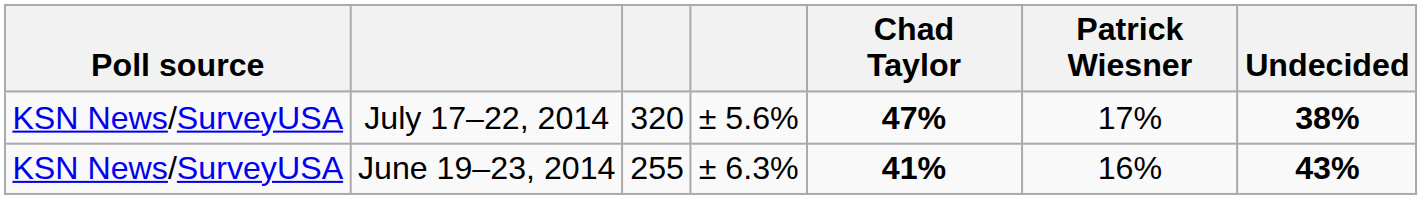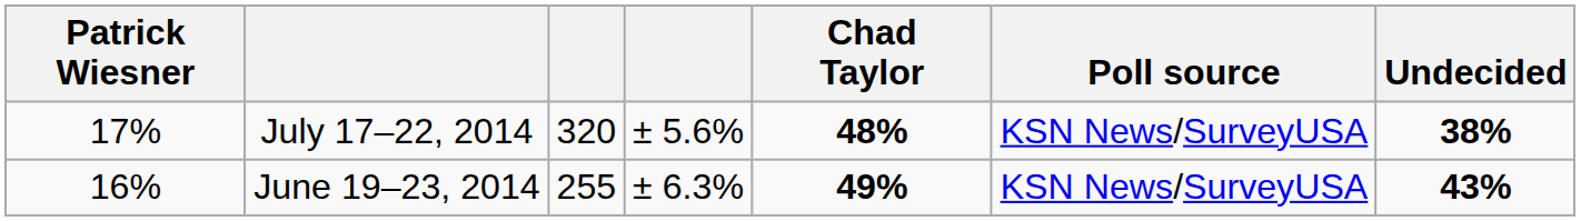 <table class="wikitable" style="text-align:center">
 <tr valign= bottom>
-<th>Poll source</th>
+<th style="width:100px;">Patrick<br>Wiesner</th>
 <th></th>
 <th></th>
 <th></th>
 <th style="width:100px;">Chad<br>Taylor</th>
-<th style="width:100px;">Patrick<br>Wiesner</th>
+<th>Poll source</th>
 <th>Undecided</th>
 </tr>
 <tr>
-<td align=left><a href='#'>KSN News</a>/<a href='#'>SurveyUSA</a></td>
+<td>17%</td>
 <td>July 17–22, 2014</td>
 <td>320</td>
 <td>± 5.6%</td>
-<td><strong>47%</strong></td>
-<td>17%</td>
+<td><strong>48%</strong></td>
+<td align=left><a href='#'>KSN News</a>/<a href='#'>SurveyUSA</a></td>
 <td><strong>38%</strong></td>
 </tr>
 <tr>
-<td align=left><a href='#'>KSN News</a>/<a href='#'>SurveyUSA</a></td>
+<td>16%</td>
 <td>June 19–23, 2014</td>
 <td>255</td>
 <td>± 6.3%</td>
-<td><strong>41%</strong></td>
-<td>16%</td>
+<td><strong>49%</strong></td>
+<td align=left><a href='#'>KSN News</a>/<a href='#'>SurveyUSA</a></td>
 <td><strong>43%</strong></td>
 </tr>
 </table>
